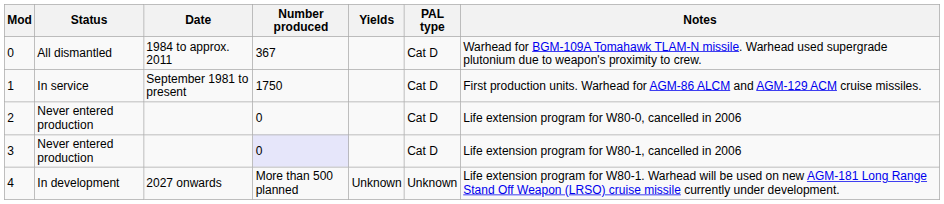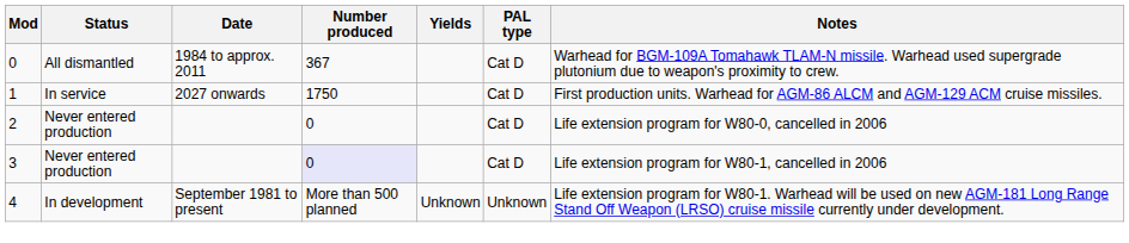 <table class="wikitable">
 <tr>
 <th>Mod</th>
 <th>Status</th>
 <th>Date</th>
 <th>Number produced</th>
 <th>Yields</th>
 <th>PAL type</th>
 <th>Notes</th>
 </tr>
 <tr>
 <td>0</td>
 <td>All dismantled</td>
 <td>1984 to approx. 2011</td>
 <td>367</td>
 <td></td>
 <td>Cat D</td>
 <td>Warhead for <a href='#'>BGM-109A Tomahawk TLAM-N missile</a>. Warhead used supergrade plutonium due to weapon's proximity to crew.</td>
 </tr>
 <tr>
 <td>1</td>
 <td>In service</td>
-<td>September 1981 to present</td>
+<td>2027 onwards</td>
 <td>1750</td>
 <td></td>
 <td>Cat D</td>
 <td>First production units. Warhead for <a href='#'>AGM-86 ALCM</a> and <a href='#'>AGM-129 ACM</a> cruise missiles.</td>
 </tr>
 <tr>
 <td>2</td>
 <td>Never entered production</td>
 <td></td>
 <td>0</td>
 <td></td>
 <td>Cat D</td>
 <td>Life extension program for W80-0, cancelled in 2006</td>
 </tr>
 <tr>
 <td>3</td>
 <td>Never entered production</td>
 <td></td>
 <td style="background: lavender;">0</td>
 <td></td>
 <td>Cat D</td>
 <td>Life extension program for W80-1, cancelled in 2006</td>
 </tr>
 <tr>
 <td>4</td>
 <td>In development</td>
-<td>2027 onwards</td>
+<td>September 1981 to present</td>
 <td>More than 500 planned</td>
 <td>Unknown</td>
 <td>Unknown</td>
 <td>Life extension program for W80-1. Warhead will be used on new <a href='#'>AGM-181 Long Range Stand Off Weapon (LRSO) cruise missile</a> currently under development.</td>
 </tr>
 </table>
